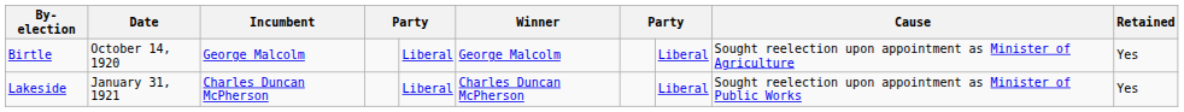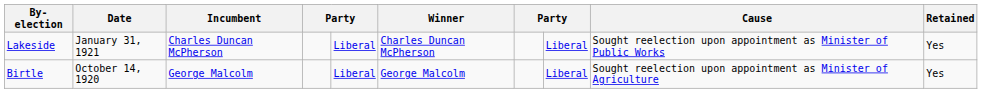 <table class="wikitable" style="width:100%">
 <tr>
 <th>By-election</th>
 <th>Date</th>
 <th>Incumbent</th>
 <th colspan="2">Party</th>
 <th>Winner</th>
 <th colspan="2">Party</th>
 <th>Cause</th>
 <th>Retained</th>
+</tr>
+<tr>
+<td><a href='#'>Lakeside</a></td>
+<td>January 31, 1921</td>
+<td><a href='#'>Charles Duncan McPherson</a></td>
+<td>    </td>
+<td><a href='#'>Liberal</a></td>
+<td><a href='#'>Charles Duncan McPherson</a></td>
+<td>    </td>
+<td><a href='#'>Liberal</a></td>
+<td>Sought reelection upon appointment as <a href='#'>Minister of Public Works</a></td>
+<td>Yes</td>
 </tr>
 <tr>
 <td><a href='#'>Birtle</a></td>
 <td>October 14, 1920</td>
 <td><a href='#'>George Malcolm</a></td>
 <td>    </td>
 <td><a href='#'>Liberal</a></td>
 <td><a href='#'>George Malcolm</a></td>
 <td>    </td>
 <td><a href='#'>Liberal</a></td>
 <td>Sought reelection upon appointment as <a href='#'>Minister of Agriculture</a></td>
 <td>Yes</td>
 </tr>
-<tr>
-<td><a href='#'>Lakeside</a></td>
-<td>January 31, 1921</td>
-<td><a href='#'>Charles Duncan McPherson</a></td>
-<td>    </td>
-<td><a href='#'>Liberal</a></td>
-<td><a href='#'>Charles Duncan McPherson</a></td>
-<td>    </td>
-<td><a href='#'>Liberal</a></td>
-<td>Sought reelection upon appointment as <a href='#'>Minister of Public Works</a></td>
-<td>Yes</td>
-</tr>
 </table>
